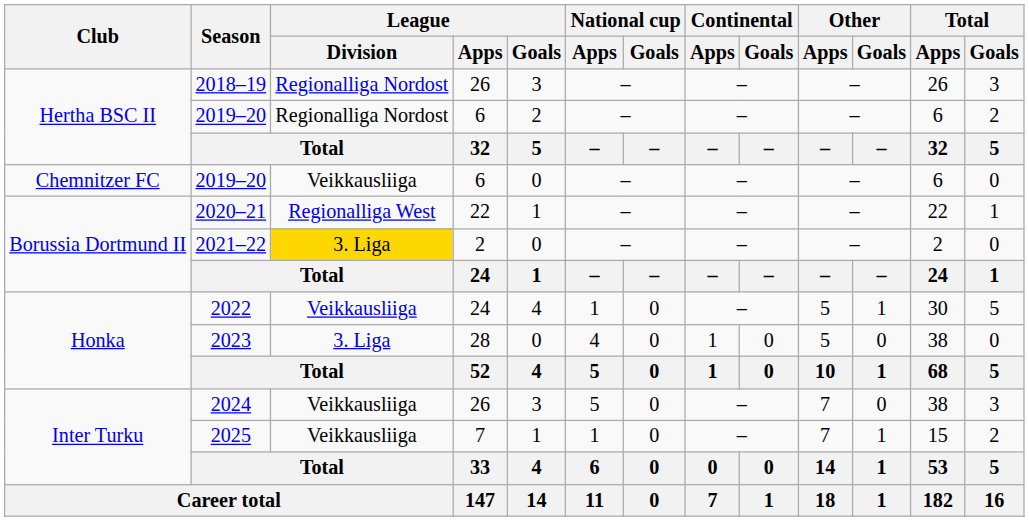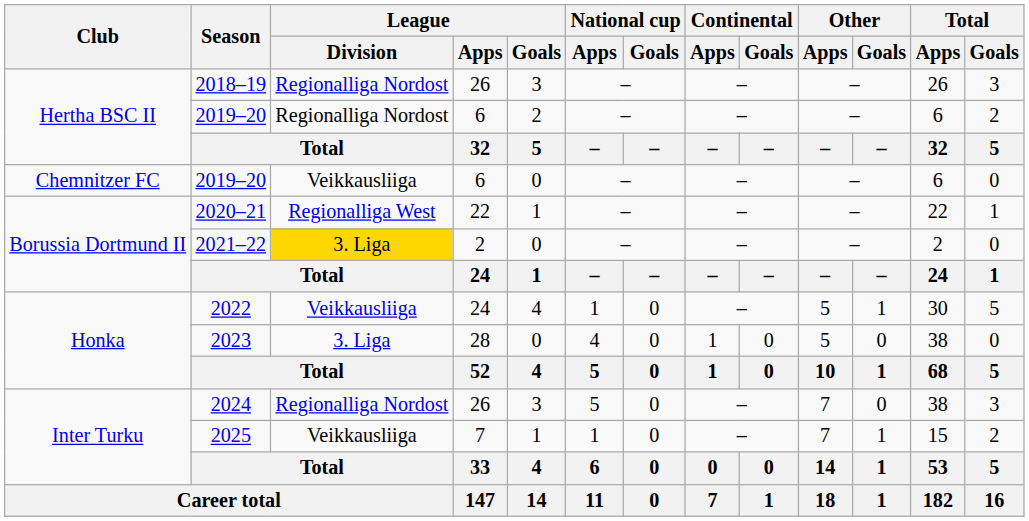 <table class="wikitable" style="text-align:center">
 <tr>
 <th rowspan="2">Club</th>
 <th rowspan="2">Season</th>
 <th colspan="3">League</th>
 <th colspan="2">National cup</th>
 <th colspan="2">Continental</th>
 <th colspan="2">Other</th>
 <th colspan="2">Total</th>
 </tr>
 <tr>
 <th>Division</th>
 <th>Apps</th>
 <th>Goals</th>
 <th>Apps</th>
 <th>Goals</th>
 <th>Apps</th>
 <th>Goals</th>
 <th>Apps</th>
 <th>Goals</th>
 <th>Apps</th>
 <th>Goals</th>
 </tr>
 <tr>
 <td rowspan="3"><a href='#'>Hertha BSC II</a></td>
 <td><a href='#'>2018–19</a></td>
 <td><a href='#'>Regionalliga Nordost</a></td>
 <td>26</td>
 <td>3</td>
 <td colspan="2">–</td>
 <td colspan="2">–</td>
 <td colspan="2">–</td>
 <td>26</td>
 <td>3</td>
 </tr>
 <tr>
 <td><a href='#'>2019–20</a></td>
 <td>Regionalliga Nordost</td>
 <td>6</td>
 <td>2</td>
 <td colspan="2">–</td>
 <td colspan="2">–</td>
 <td colspan="2">–</td>
 <td>6</td>
 <td>2</td>
 </tr>
 <tr>
 <th colspan="2">Total</th>
 <th>32</th>
 <th>5</th>
 <th>–</th>
 <th>–</th>
 <th>–</th>
 <th>–</th>
 <th>–</th>
 <th>–</th>
 <th>32</th>
 <th>5</th>
 </tr>
 <tr>
 <td><a href='#'>Chemnitzer FC</a></td>
 <td><a href='#'>2019–20</a></td>
 <td>Veikkausliiga</td>
 <td>6</td>
 <td>0</td>
 <td colspan="2">–</td>
 <td colspan="2">–</td>
 <td colspan="2">–</td>
 <td>6</td>
 <td>0</td>
 </tr>
 <tr>
 <td rowspan="3"><a href='#'>Borussia Dortmund II</a></td>
 <td><a href='#'>2020–21</a></td>
 <td><a href='#'>Regionalliga West</a></td>
 <td>22</td>
 <td>1</td>
 <td colspan="2">–</td>
 <td colspan="2">–</td>
 <td colspan="2">–</td>
 <td>22</td>
 <td>1</td>
 </tr>
 <tr>
 <td><a href='#'>2021–22</a></td>
 <td style="background: gold;">3. Liga</td>
 <td>2</td>
 <td>0</td>
 <td colspan="2">–</td>
 <td colspan="2">–</td>
 <td colspan="2">–</td>
 <td>2</td>
 <td>0</td>
 </tr>
 <tr>
 <th colspan="2">Total</th>
 <th>24</th>
 <th>1</th>
 <th>–</th>
 <th>–</th>
 <th>–</th>
 <th>–</th>
 <th>–</th>
 <th>–</th>
 <th>24</th>
 <th>1</th>
 </tr>
 <tr>
 <td rowspan="3"><a href='#'>Honka</a></td>
 <td><a href='#'>2022</a></td>
 <td><a href='#'>Veikkausliiga</a></td>
 <td>24</td>
 <td>4</td>
 <td>1</td>
 <td>0</td>
 <td colspan="2">–</td>
 <td>5</td>
 <td>1</td>
 <td>30</td>
 <td>5</td>
 </tr>
 <tr>
 <td><a href='#'>2023</a></td>
 <td><a href='#'>3. Liga</a></td>
 <td>28</td>
 <td>0</td>
 <td>4</td>
 <td>0</td>
 <td>1</td>
 <td>0</td>
 <td>5</td>
 <td>0</td>
 <td>38</td>
 <td>0</td>
 </tr>
 <tr>
 <th colspan="2">Total</th>
 <th>52</th>
 <th>4</th>
 <th>5</th>
 <th>0</th>
 <th>1</th>
 <th>0</th>
 <th>10</th>
 <th>1</th>
 <th>68</th>
 <th>5</th>
 </tr>
 <tr>
 <td rowspan=3><a href='#'>Inter Turku</a></td>
 <td><a href='#'>2024</a></td>
-<td>Veikkausliiga</td>
+<td><a href='#'>Regionalliga Nordost</a></td>
 <td>26</td>
 <td>3</td>
 <td>5</td>
 <td>0</td>
 <td colspan="2">–</td>
 <td>7</td>
 <td>0</td>
 <td>38</td>
 <td>3</td>
 </tr>
 <tr>
 <td><a href='#'>2025</a></td>
 <td>Veikkausliiga</td>
 <td>7</td>
 <td>1</td>
 <td>1</td>
 <td>0</td>
 <td colspan=2>–</td>
 <td>7</td>
 <td>1</td>
 <td>15</td>
 <td>2</td>
 </tr>
 <tr>
 <th colspan=2>Total</th>
 <th>33</th>
 <th>4</th>
 <th>6</th>
 <th>0</th>
 <th>0</th>
 <th>0</th>
 <th>14</th>
 <th>1</th>
 <th>53</th>
 <th>5</th>
 </tr>
 <tr>
 <th colspan="3">Career total</th>
 <th>147</th>
 <th>14</th>
 <th>11</th>
 <th>0</th>
 <th>7</th>
 <th>1</th>
 <th>18</th>
 <th>1</th>
 <th>182</th>
 <th>16</th>
 </tr>
 </table>
